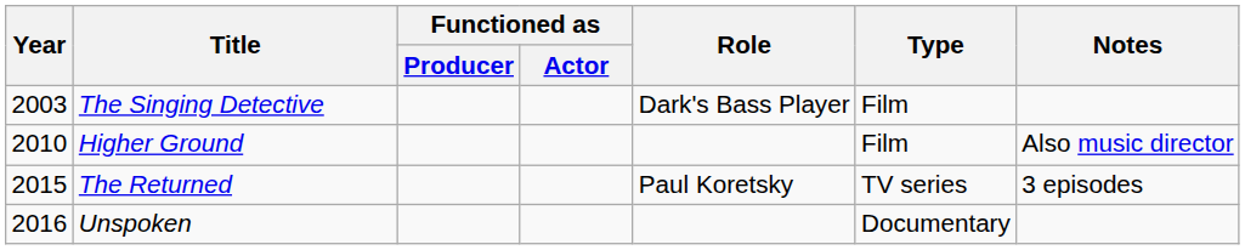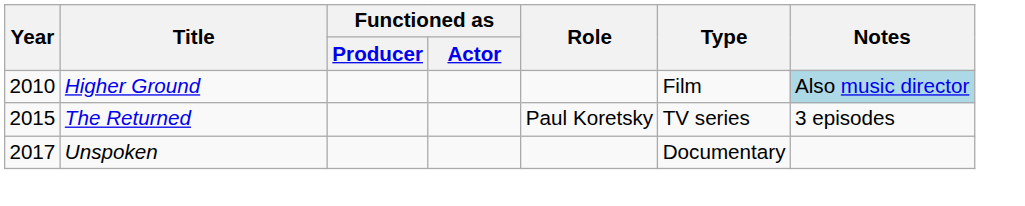 <table class="wikitable" style="margin-right: 0;">
 <tr>
 <th rowspan="2" style="width:33px;">Year</th>
 <th rowspan="2" style="width:200px;">Title</th>
 <th colspan="2">Functioned as</th>
 <th rowspan="2">Role</th>
 <th rowspan="2">Type</th>
 <th rowspan="2">Notes</th>
 </tr>
 <tr>
 <th style="width:65px;"><a href='#'>Producer</a></th>
 <th style="width:65px;"><a href='#'>Actor</a></th>
 </tr>
 <tr>
-<td>2003</td>
-<td><em><a href='#'>The Singing Detective</a></em></td>
-<td></td>
-<td></td>
-<td>Dark's Bass Player</td>
-<td>Film</td>
-<td></td>
-</tr>
-<tr>
 <td>2010</td>
 <td><em><a href='#'>Higher Ground</a></em></td>
 <td></td>
 <td></td>
 <td></td>
 <td>Film</td>
-<td>Also <a href='#'>music director</a></td>
+<td style="background: lightblue;">Also <a href='#'>music director</a></td>
 </tr>
 <tr>
 <td>2015</td>
 <td><em><a href='#'>The Returned</a></em></td>
 <td></td>
 <td></td>
 <td>Paul Koretsky</td>
 <td>TV series</td>
 <td>3 episodes</td>
 </tr>
 <tr>
-<td>2016</td>
+<td>2017</td>
 <td><em>Unspoken</em></td>
 <td></td>
 <td></td>
 <td></td>
 <td>Documentary</td>
 <td></td>
 </tr>
 </table>
